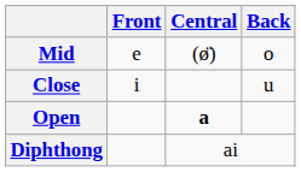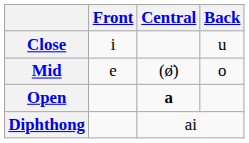 <table class="wikitable" style="text-align:center">
 <tr>
 <th></th>
 <th><a href='#'>Front</a></th>
 <th><a href='#'>Central</a></th>
 <th><a href='#'>Back</a></th>
 </tr>
 <tr align="center">
+<th><a href='#'>Close</a></th>
+<td>i</td>
+<td></td>
+<td>u</td>
+</tr>
+<tr align="center">
 <th><a href='#'>Mid</a></th>
 <td>e</td>
 <td>(ø̈)</td>
 <td>o</td>
-</tr>
-<tr align="center">
-<th><a href='#'>Close</a></th>
-<td>i</td>
-<td></td>
-<td>u</td>
 </tr>
 <tr align="center">
 <th><a href='#'>Open</a></th>
 <td></td>
 <td><strong>a</strong></td>
 <td></td>
 </tr>
 <tr>
 <th><a href='#'>Diphthong</a></th>
 <td></td>
 <td colspan="2">ai</td>
 </tr>
 </table>
